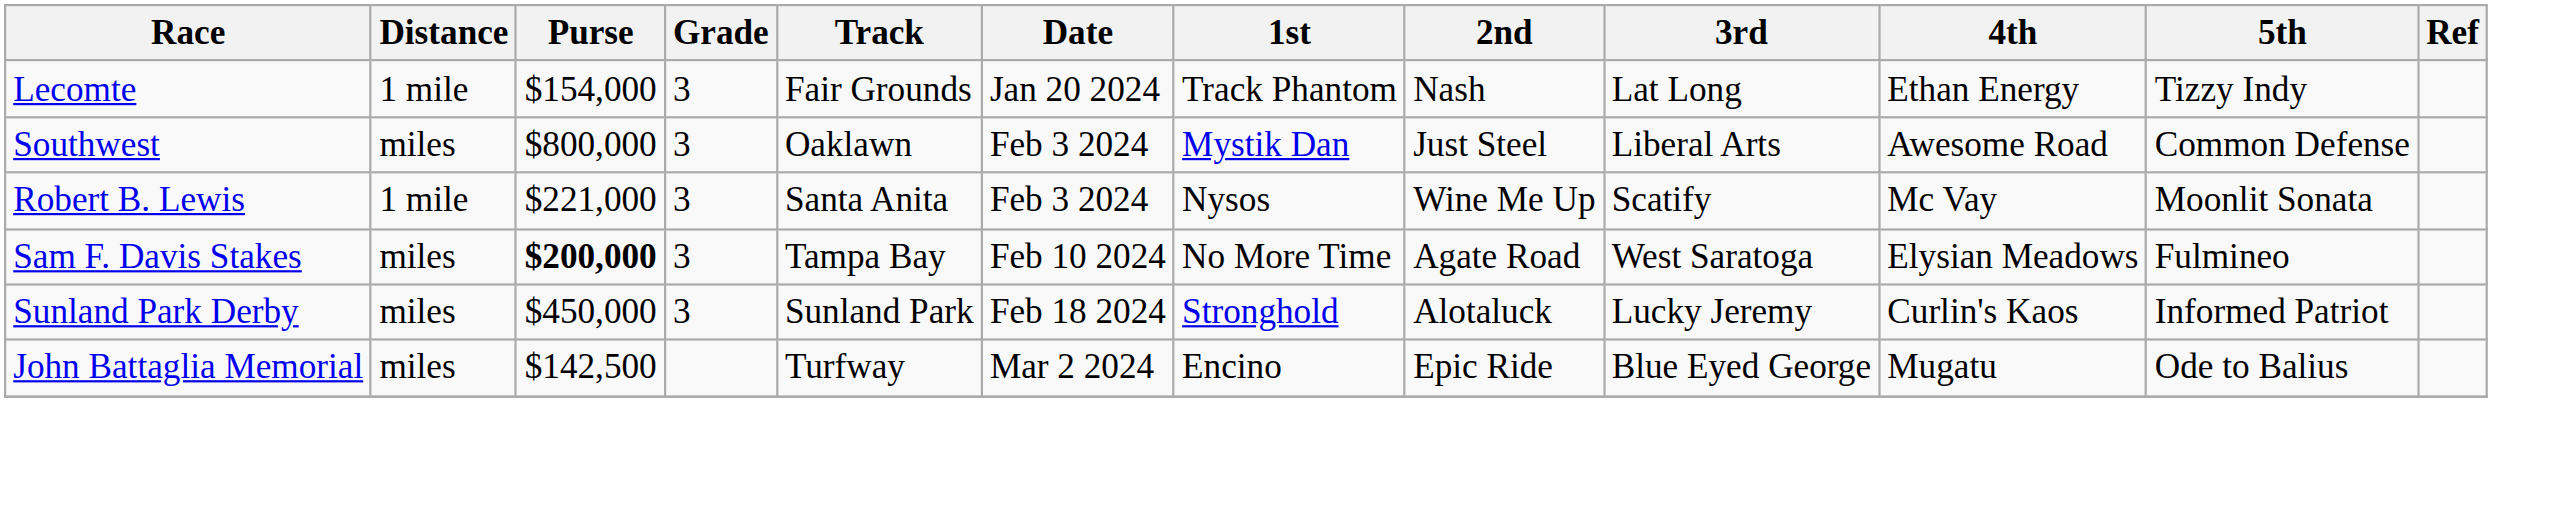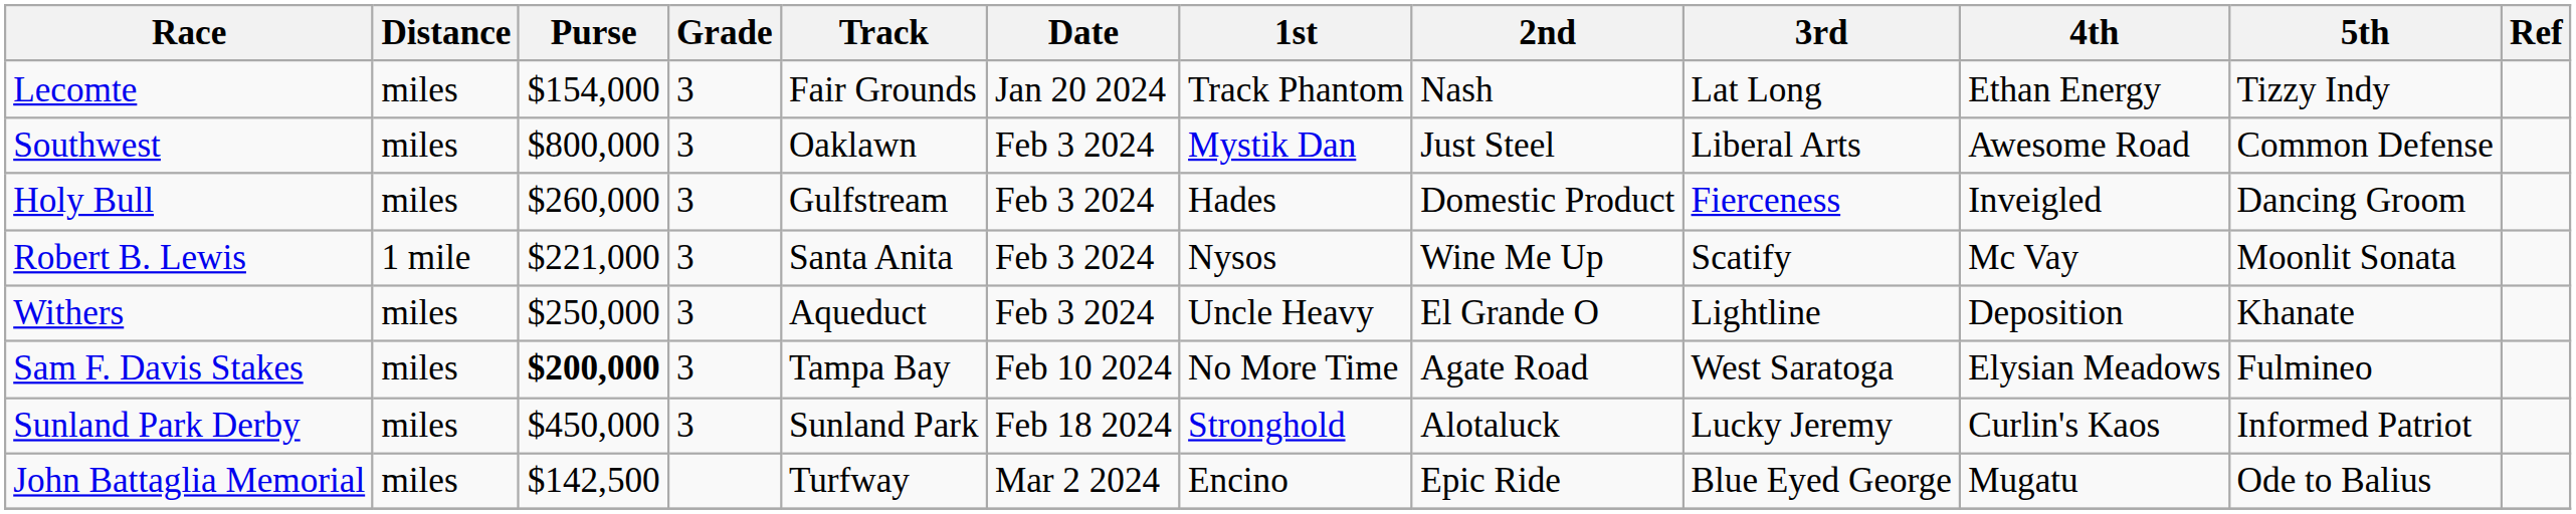 <table class="wikitable">
 <tr>
 <th>Race</th>
 <th>Distance</th>
 <th>Purse</th>
 <th>Grade</th>
 <th>Track</th>
 <th>Date</th>
 <th>1st</th>
 <th>2nd</th>
 <th>3rd</th>
 <th>4th</th>
 <th>5th</th>
 <th>Ref</th>
 </tr>
 <tr>
 <td><a href='#'>Lecomte</a></td>
-<td>1 mile</td>
+<td> miles</td>
 <td align=right>$154,000</td>
 <td>3</td>
 <td>Fair Grounds</td>
 <td>Jan 20 2024</td>
 <td>Track Phantom</td>
 <td>Nash</td>
 <td>Lat Long</td>
 <td>Ethan Energy</td>
 <td>Tizzy Indy</td>
 <td></td>
 </tr>
 <tr>
 <td><a href='#'>Southwest</a></td>
 <td> miles</td>
 <td align=right>$800,000</td>
 <td>3</td>
 <td>Oaklawn</td>
 <td>Feb 3 2024</td>
 <td><a href='#'>Mystik Dan</a></td>
 <td>Just Steel</td>
 <td>Liberal Arts</td>
 <td>Awesome Road</td>
 <td>Common Defense</td>
 <td></td>
 </tr>
 <tr>
+<td><a href='#'>Holy Bull</a></td>
+<td> miles</td>
+<td align=right>$260,000</td>
+<td>3</td>
+<td>Gulfstream</td>
+<td>Feb 3 2024</td>
+<td>Hades</td>
+<td>Domestic Product</td>
+<td><a href='#'>Fierceness</a></td>
+<td>Inveigled</td>
+<td>Dancing Groom</td>
+<td></td>
+</tr>
+<tr>
 <td><a href='#'>Robert B. Lewis</a></td>
 <td>1 mile</td>
 <td align=right>$221,000</td>
 <td>3</td>
 <td>Santa Anita</td>
 <td>Feb 3 2024</td>
 <td>Nysos</td>
 <td>Wine Me Up</td>
 <td>Scatify</td>
 <td>Mc Vay</td>
 <td>Moonlit Sonata</td>
+<td></td>
+</tr>
+<tr>
+<td><a href='#'>Withers</a></td>
+<td> miles</td>
+<td align=right>$250,000</td>
+<td>3</td>
+<td>Aqueduct</td>
+<td>Feb 3 2024</td>
+<td>Uncle Heavy</td>
+<td>El Grande O</td>
+<td>Lightline</td>
+<td>Deposition</td>
+<td>Khanate</td>
 <td></td>
 </tr>
 <tr>
 <td><a href='#'>Sam F. Davis Stakes</a></td>
 <td> miles</td>
 <td align=right><strong>$200,000</strong></td>
 <td>3</td>
 <td>Tampa Bay</td>
 <td>Feb 10 2024</td>
 <td>No More Time</td>
 <td>Agate Road</td>
 <td>West Saratoga</td>
 <td>Elysian Meadows</td>
 <td>Fulmineo</td>
 <td></td>
 </tr>
 <tr>
 <td><a href='#'>Sunland Park Derby</a></td>
 <td> miles</td>
 <td align=right>$450,000</td>
 <td>3</td>
 <td>Sunland Park</td>
 <td>Feb 18 2024</td>
 <td><a href='#'>Stronghold</a></td>
 <td>Alotaluck</td>
 <td>Lucky Jeremy</td>
 <td>Curlin's Kaos</td>
 <td>Informed Patriot</td>
 <td></td>
 </tr>
 <tr>
 <td><a href='#'>John Battaglia Memorial</a></td>
 <td> miles</td>
 <td align=right>$142,500</td>
 <td></td>
 <td>Turfway</td>
 <td>Mar 2 2024</td>
 <td>Encino</td>
 <td>Epic Ride</td>
 <td>Blue Eyed George</td>
 <td>Mugatu</td>
 <td>Ode to Balius</td>
 <td></td>
 </tr>
 <tr>
 </tr>
 </table>
